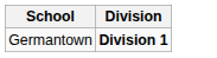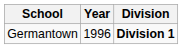 <table class="wikitable">
 <tr>
 <th>School</th>
+<th>Year</th>
 <th>Division</th>
 </tr>
 <tr>
 <td>Germantown</td>
+<td>1996</td>
 <td><strong>Division 1</strong></td>
 </tr>
 </table>
